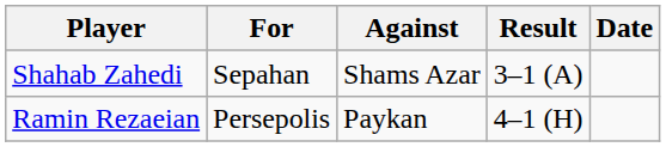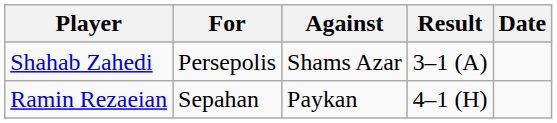 <table class="wikitable sortable">
 <tr>
 <th>Player</th>
 <th>For</th>
 <th>Against</th>
 <th align=center>Result</th>
 <th>Date</th>
 </tr>
 <tr>
 <td> <a href='#'>Shahab Zahedi</a></td>
-<td>Sepahan</td>
+<td>Persepolis</td>
 <td>Shams Azar</td>
 <td align=center>3–1 (A)</td>
 <td></td>
 </tr>
 <tr>
 <td> <a href='#'>Ramin Rezaeian</a></td>
-<td>Persepolis</td>
+<td>Sepahan</td>
 <td>Paykan</td>
 <td align=center>4–1 (H)</td>
 <td></td>
 </tr>
 </table>
